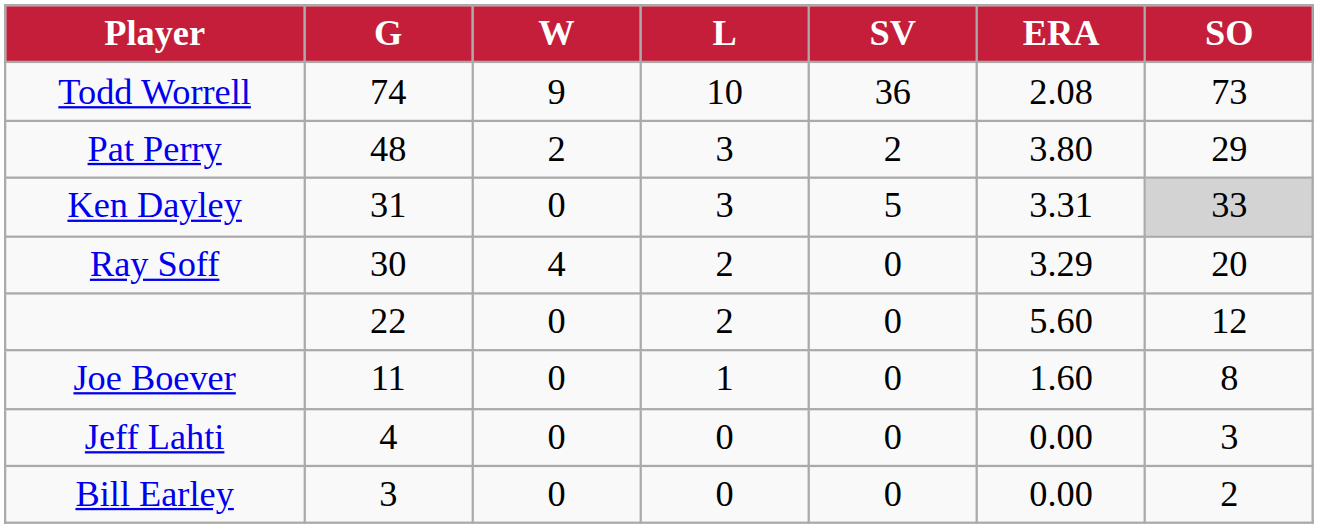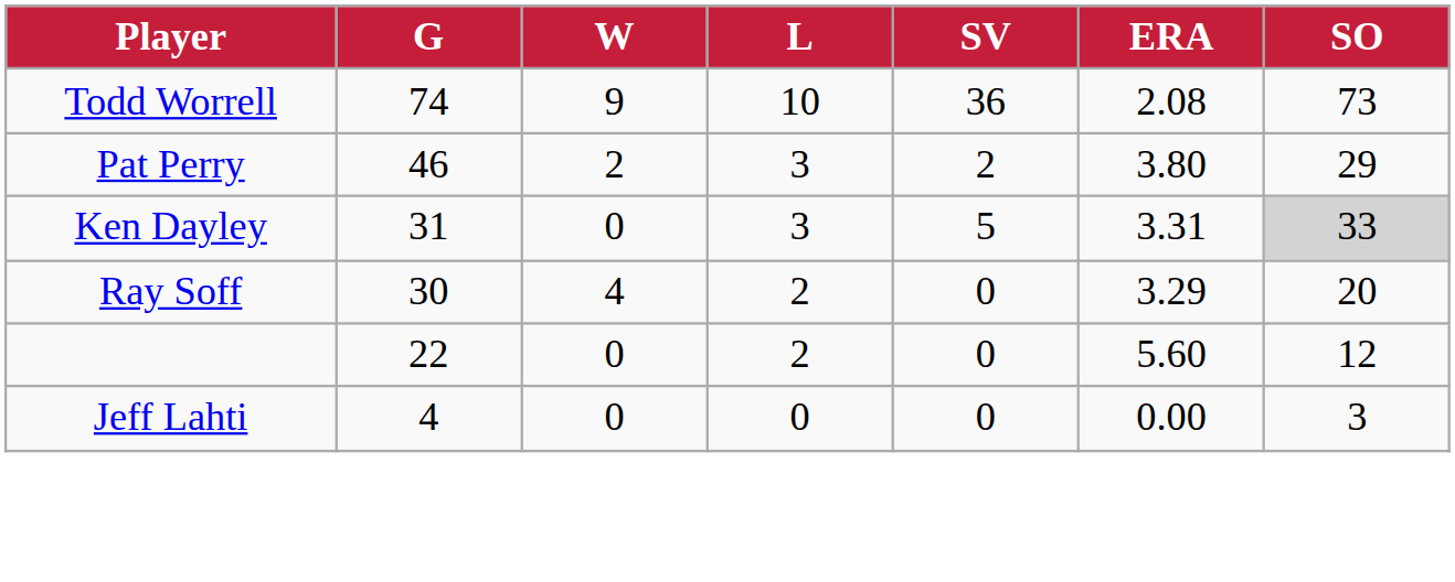 <table class="wikitable sortable">
 <tr>
 <th style="background:#c41e3a;color:white;" width="16%">Player</th>
 <th style="background:#c41e3a;color:white;" width="9%">G</th>
 <th style="background:#c41e3a;color:white;" width="9%">W</th>
 <th style="background:#c41e3a;color:white;" width="9%">L</th>
 <th style="background:#c41e3a;color:white;" width="9%">SV</th>
 <th style="background:#c41e3a;color:white;" width="9%">ERA</th>
 <th style="background:#c41e3a;color:white;" width="9%">SO</th>
 </tr>
 <tr align="center">
 <td><a href='#'>Todd Worrell</a></td>
 <td>74</td>
 <td>9</td>
 <td>10</td>
 <td>36</td>
 <td>2.08</td>
 <td>73</td>
 </tr>
 <tr align=center>
 <td><a href='#'>Pat Perry</a></td>
-<td>48</td>
+<td>46</td>
 <td>2</td>
 <td>3</td>
 <td>2</td>
 <td>3.80</td>
 <td>29</td>
 </tr>
 <tr align=center>
 <td><a href='#'>Ken Dayley</a></td>
 <td>31</td>
 <td>0</td>
 <td>3</td>
 <td>5</td>
 <td>3.31</td>
 <td style="background: lightgrey;">33</td>
 </tr>
 <tr align=center>
 <td><a href='#'>Ray Soff</a></td>
 <td>30</td>
 <td>4</td>
 <td>2</td>
 <td>0</td>
 <td>3.29</td>
 <td>20</td>
 </tr>
 <tr align=center>
 <td></td>
 <td>22</td>
 <td>0</td>
 <td>2</td>
 <td>0</td>
 <td>5.60</td>
 <td>12</td>
 </tr>
-<tr align="center">
-<td><a href='#'>Joe Boever</a></td>
-<td>11</td>
-<td>0</td>
-<td>1</td>
-<td>0</td>
-<td>1.60</td>
-<td>8</td>
-</tr>
 <tr align=center>
 <td><a href='#'>Jeff Lahti</a></td>
 <td>4</td>
 <td>0</td>
 <td>0</td>
 <td>0</td>
 <td>0.00</td>
 <td>3</td>
 </tr>
-<tr align=center>
-<td><a href='#'>Bill Earley</a></td>
-<td>3</td>
-<td>0</td>
-<td>0</td>
-<td>0</td>
-<td>0.00</td>
-<td>2</td>
-</tr>
 </table>
